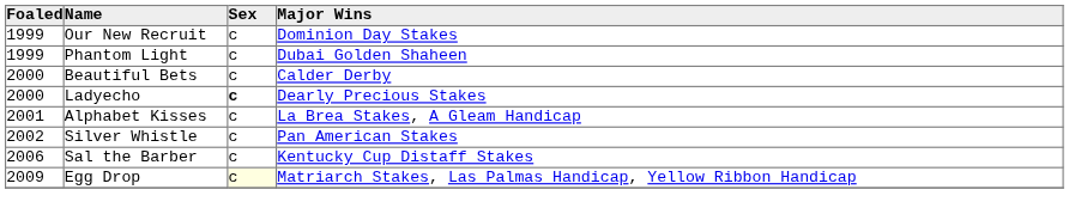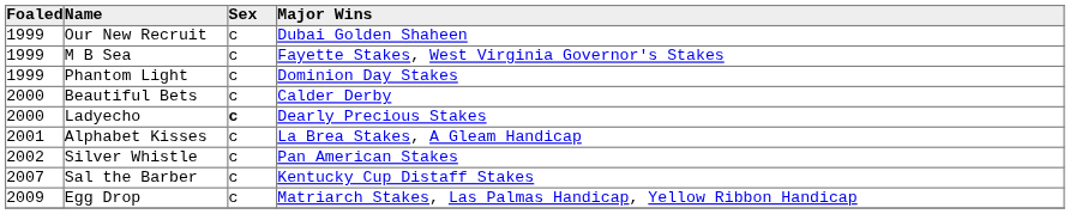 <table border="1" cellpadding="0" style="border-collapse: collapse; font-size:90%">
 <tr style="background:#eee;">
 <td style="width:35px;"><strong>Foaled</strong></td>
 <td style="width:120px;"><strong>Name</strong></td>
 <td style="width:35px;"><strong>Sex</strong></td>
 <td style="width:580px;"><strong>Major Wins</strong></td>
 </tr>
 <tr>
 <td>1999</td>
 <td>Our New Recruit</td>
 <td>c</td>
-<td><a href='#'>Dominion Day Stakes</a></td>
+<td><a href='#'>Dubai Golden Shaheen</a></td>
+</tr>
+<tr>
+<td>1999</td>
+<td>M B Sea</td>
+<td>c</td>
+<td><a href='#'>Fayette Stakes</a>, <a href='#'>West Virginia Governor's Stakes</a></td>
 </tr>
 <tr>
 <td>1999</td>
 <td>Phantom Light</td>
 <td>c</td>
-<td><a href='#'>Dubai Golden Shaheen</a></td>
+<td><a href='#'>Dominion Day Stakes</a></td>
 </tr>
 <tr>
 <td>2000</td>
 <td>Beautiful Bets</td>
 <td>c</td>
 <td><a href='#'>Calder Derby</a></td>
 </tr>
 <tr>
 <td>2000</td>
 <td>Ladyecho</td>
 <td><strong>c</strong></td>
 <td><a href='#'>Dearly Precious Stakes</a></td>
 </tr>
 <tr>
 <td>2001</td>
 <td>Alphabet Kisses</td>
 <td>c</td>
 <td><a href='#'>La Brea Stakes</a>, <a href='#'>A Gleam Handicap</a></td>
 </tr>
 <tr>
 <td>2002</td>
 <td>Silver Whistle</td>
 <td>c</td>
 <td><a href='#'>Pan American Stakes</a></td>
 </tr>
 <tr>
-<td>2006</td>
+<td>2007</td>
 <td>Sal the Barber</td>
 <td>c</td>
 <td><a href='#'>Kentucky Cup Distaff Stakes</a></td>
 </tr>
 <tr>
 <td>2009</td>
 <td>Egg Drop</td>
-<td style="background: lightyellow;">c</td>
+<td>c</td>
 <td><a href='#'>Matriarch Stakes</a>, <a href='#'>Las Palmas Handicap</a>, <a href='#'>Yellow Ribbon Handicap</a></td>
 </tr>
 <tr>
 </tr>
 </table>
